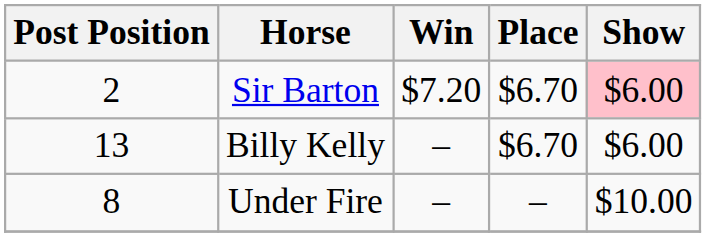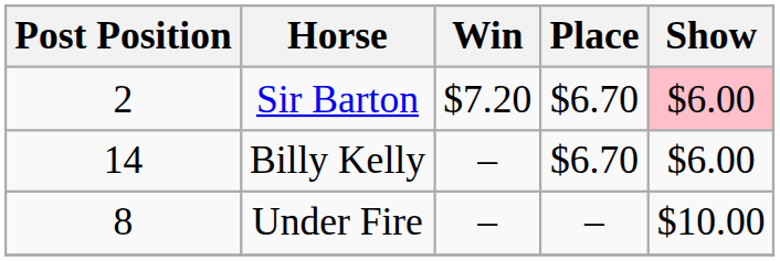 <table class="wikitable plainrowheaders">
 <tr>
 <th scope="col">Post Position</th>
 <th scope="col">Horse</th>
 <th scope="col">Win</th>
 <th scope="col">Place</th>
 <th scope="col">Show</th>
 </tr>
 <tr>
 <td style="text-align:center;">2</td>
 <td style="text-align:center;"><a href='#'>Sir Barton</a></td>
 <td style="text-align:center;">$7.20</td>
 <td style="text-align:center;">$6.70</td>
 <td style="background: pink; text-align:center;">$6.00</td>
 </tr>
 <tr>
-<td style="text-align:center;">13</td>
+<td style="text-align:center;">14</td>
 <td style="text-align:center;">Billy Kelly</td>
 <td style="text-align:center;">–</td>
 <td style="text-align:center;">$6.70</td>
 <td style="text-align:center;">$6.00</td>
 </tr>
 <tr>
 <td style="text-align:center;">8</td>
 <td style="text-align:center;">Under Fire</td>
 <td style="text-align:center;">–</td>
 <td style="text-align:center;">–</td>
 <td style="text-align:center;">$10.00</td>
 </tr>
 <tr>
 </tr>
 </table>
